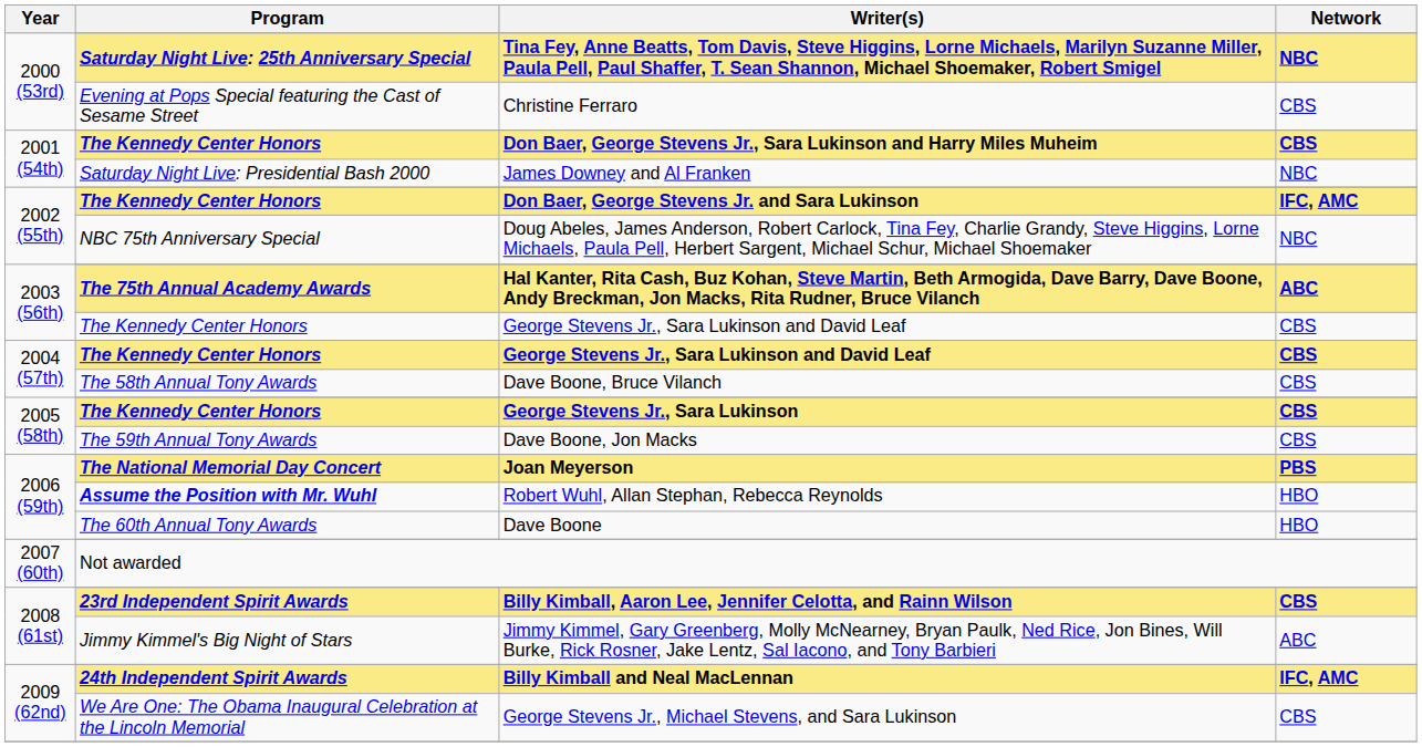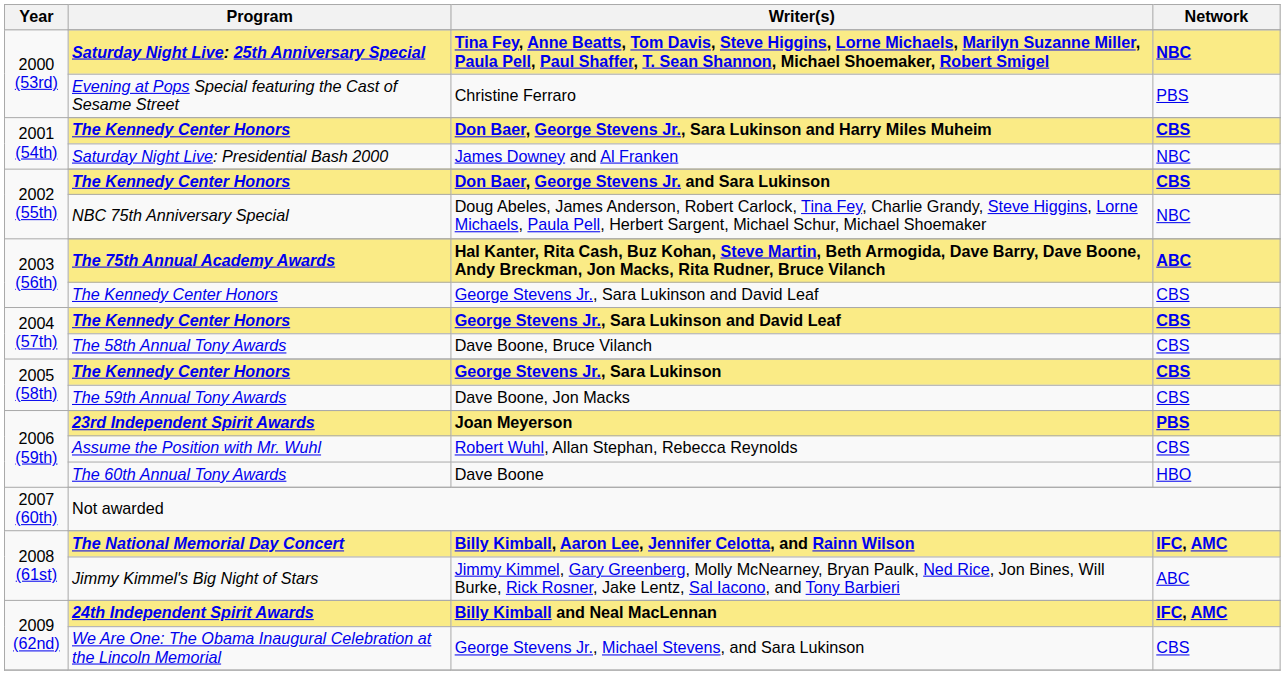 <table class="wikitable" style="width:100%">
 <tr bgcolor="#bebebe">
 <th width="5%">Year</th>
 <th width="30%">Program</th>
 <th width="55%">Writer(s)</th>
 <th width="10%">Network</th>
 </tr>
 <tr>
 <td rowspan=3 style="text-align:center">2000<br><a href='#'>(53rd)</a><br></td>
 </tr>
 <tr style="background:#FAEB86">
 <td><strong><em><a href='#'>Saturday Night Live</a>: <a href='#'>25th Anniversary Special</a></em></strong></td>
 <td><strong><a href='#'>Tina Fey</a>, <a href='#'>Anne Beatts</a>, <a href='#'>Tom Davis</a>, <a href='#'>Steve Higgins</a>, <a href='#'>Lorne Michaels</a>, <a href='#'>Marilyn Suzanne Miller</a>, <a href='#'>Paula Pell</a>, <a href='#'>Paul Shaffer</a>, <a href='#'>T. Sean Shannon</a>, Michael Shoemaker, <a href='#'>Robert Smigel</a></strong></td>
 <td><strong><a href='#'>NBC</a></strong></td>
 </tr>
 <tr>
 <td><em><a href='#'>Evening at Pops</a> Special featuring the Cast of Sesame Street</em></td>
 <td>Christine Ferraro</td>
-<td><a href='#'>CBS</a></td>
+<td><a href='#'>PBS</a></td>
 </tr>
 <tr>
 <td rowspan=3 style="text-align:center">2001<br><a href='#'>(54th)</a><br></td>
 </tr>
 <tr style="background:#FAEB86">
 <td><strong><em><a href='#'>The Kennedy Center Honors</a></em></strong></td>
 <td><strong><a href='#'>Don Baer</a>, <a href='#'>George Stevens Jr.</a>, Sara Lukinson and Harry Miles Muheim</strong></td>
 <td><strong><a href='#'>CBS</a></strong></td>
 </tr>
 <tr>
 <td><em><a href='#'>Saturday Night Live</a>: Presidential Bash 2000</em></td>
 <td><a href='#'>James Downey</a> and <a href='#'>Al Franken</a></td>
 <td><a href='#'>NBC</a></td>
 </tr>
 <tr>
 <td rowspan=3 style="text-align:center">2002<br><a href='#'>(55th)</a><br></td>
 </tr>
 <tr style="background:#FAEB86">
 <td><strong><em><a href='#'>The Kennedy Center Honors</a></em></strong></td>
 <td><strong><a href='#'>Don Baer</a>, <a href='#'>George Stevens Jr.</a> and Sara Lukinson</strong></td>
-<td><strong><a href='#'>IFC</a>, <a href='#'>AMC</a></strong></td>
+<td><strong><a href='#'>CBS</a></strong></td>
 </tr>
 <tr>
 <td><em>NBC 75th Anniversary Special</em></td>
 <td>Doug Abeles, James Anderson, Robert Carlock, <a href='#'>Tina Fey</a>, Charlie Grandy, <a href='#'>Steve Higgins</a>, <a href='#'>Lorne Michaels</a>, <a href='#'>Paula Pell</a>, Herbert Sargent, Michael Schur, Michael Shoemaker</td>
 <td><a href='#'>NBC</a></td>
 </tr>
 <tr>
 <td rowspan=3 style="text-align:center">2003<br><a href='#'>(56th)</a><br></td>
 </tr>
 <tr style="background:#FAEB86">
 <td><strong><em><a href='#'>The 75th Annual Academy Awards</a></em></strong></td>
 <td><strong>Hal Kanter, Rita Cash, Buz Kohan, <a href='#'>Steve Martin</a>, Beth Armogida, Dave Barry, Dave Boone, Andy Breckman, Jon Macks, Rita Rudner, Bruce Vilanch</strong></td>
 <td><strong><a href='#'>ABC</a></strong></td>
 </tr>
 <tr>
 <td><em><a href='#'>The Kennedy Center Honors</a></em></td>
 <td><a href='#'>George Stevens Jr.</a>, Sara Lukinson and David Leaf</td>
 <td><a href='#'>CBS</a></td>
 </tr>
 <tr>
 <td rowspan=3 style="text-align:center">2004<br><a href='#'>(57th)</a><br></td>
 </tr>
 <tr style="background:#FAEB86">
 <td><strong><em><a href='#'>The Kennedy Center Honors</a></em></strong></td>
 <td><strong><a href='#'>George Stevens Jr.</a>, Sara Lukinson and David Leaf</strong></td>
 <td><strong><a href='#'>CBS</a></strong></td>
 </tr>
 <tr>
 <td><em><a href='#'>The 58th Annual Tony Awards</a></em></td>
 <td>Dave Boone, Bruce Vilanch</td>
 <td><a href='#'>CBS</a></td>
 </tr>
 <tr>
 <td rowspan=3 style="text-align:center">2005<br><a href='#'>(58th)</a><br></td>
 </tr>
 <tr style="background:#FAEB86">
 <td><strong><em><a href='#'>The Kennedy Center Honors</a></em></strong></td>
 <td><strong><a href='#'>George Stevens Jr.</a>, Sara Lukinson</strong></td>
 <td><strong><a href='#'>CBS</a></strong></td>
 </tr>
 <tr>
 <td><em><a href='#'>The 59th Annual Tony Awards</a></em></td>
 <td>Dave Boone, Jon Macks</td>
 <td><a href='#'>CBS</a></td>
 </tr>
 <tr>
 <td rowspan=4 style="text-align:center">2006<br><a href='#'>(59th)</a><br></td>
 </tr>
 <tr style="background:#FAEB86">
-<td><strong><em><a href='#'>The National Memorial Day Concert</a></em></strong></td>
+<td><strong><em><a href='#'>23rd Independent Spirit Awards</a></em></strong></td>
 <td><strong>Joan Meyerson</strong></td>
 <td><strong><a href='#'>PBS</a></strong></td>
 </tr>
 <tr>
-<td><strong><em><a href='#'>Assume the Position with Mr. Wuhl</a></em></strong></td>
+<td><em><a href='#'>Assume the Position with Mr. Wuhl</a></em></td>
 <td><a href='#'>Robert Wuhl</a>, Allan Stephan, Rebecca Reynolds</td>
-<td><a href='#'>HBO</a></td>
+<td><a href='#'>CBS</a></td>
 </tr>
 <tr>
 <td><em><a href='#'>The 60th Annual Tony Awards</a></em></td>
 <td>Dave Boone</td>
 <td><a href='#'>HBO</a></td>
 </tr>
 <tr>
 <td rowspan=2 style="text-align:center">2007<br><a href='#'>(60th)</a></td>
 </tr>
 <tr>
 <td colspan="3">Not awarded</td>
 </tr>
 <tr>
 <td rowspan=3 style="text-align:center">2008<br><a href='#'>(61st)</a><br></td>
 </tr>
 <tr style="background:#FAEB86">
-<td><strong><em><a href='#'>23rd Independent Spirit Awards</a></em></strong></td>
+<td><strong><em><a href='#'>The National Memorial Day Concert</a></em></strong></td>
 <td><strong><a href='#'>Billy Kimball</a>, <a href='#'>Aaron Lee</a>, <a href='#'>Jennifer Celotta</a>, and <a href='#'>Rainn Wilson</a></strong></td>
-<td><strong><a href='#'>CBS</a></strong></td>
+<td><strong><a href='#'>IFC</a>, <a href='#'>AMC</a></strong></td>
 </tr>
 <tr>
 <td><em>Jimmy Kimmel's Big Night of Stars</em></td>
 <td><a href='#'>Jimmy Kimmel</a>, <a href='#'>Gary Greenberg</a>, Molly McNearney, Bryan Paulk, <a href='#'>Ned Rice</a>, Jon Bines, Will Burke, <a href='#'>Rick Rosner</a>, Jake Lentz, <a href='#'>Sal Iacono</a>, and <a href='#'>Tony Barbieri</a></td>
 <td><a href='#'>ABC</a></td>
 </tr>
 <tr>
 <td rowspan=3 style="text-align:center">2009<br><a href='#'>(62nd)</a><br></td>
 </tr>
 <tr style="background:#FAEB86">
 <td><strong><em><a href='#'>24th Independent Spirit Awards</a></em></strong></td>
 <td><strong><a href='#'>Billy Kimball</a> and Neal MacLennan</strong></td>
 <td><strong><a href='#'>IFC</a>, <a href='#'>AMC</a></strong></td>
 </tr>
 <tr>
 <td><em><a href='#'>We Are One: The Obama Inaugural Celebration at the Lincoln Memorial</a></em></td>
 <td><a href='#'>George Stevens Jr.</a>, <a href='#'>Michael Stevens</a>, and Sara Lukinson</td>
 <td><a href='#'>CBS</a></td>
 </tr>
 <tr>
 </tr>
 </table>
